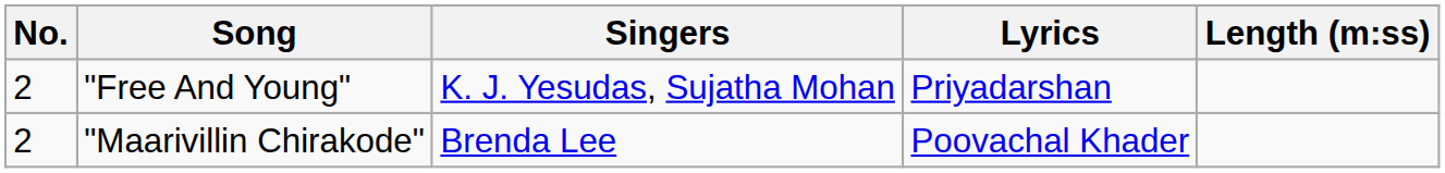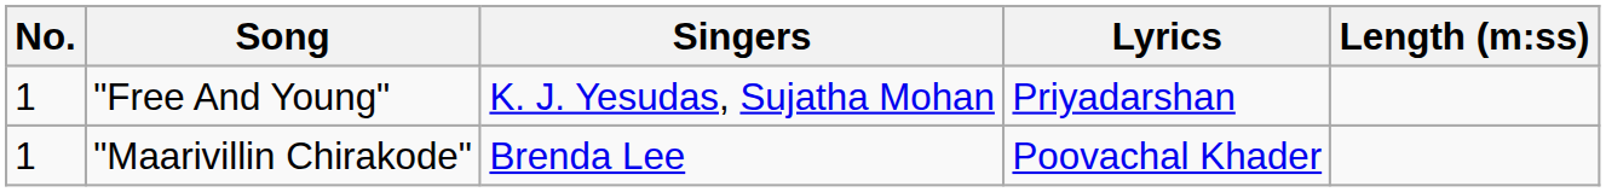 <table class="wikitable" style="font-size:95%;">
 <tr>
 <th>No.</th>
 <th>Song</th>
 <th>Singers</th>
 <th>Lyrics</th>
 <th>Length (m:ss)</th>
 </tr>
 <tr>
-<td>2</td>
+<td>1</td>
 <td>"Free And Young"</td>
 <td><a href='#'>K. J. Yesudas</a>, <a href='#'>Sujatha Mohan</a></td>
 <td><a href='#'>Priyadarshan</a></td>
 <td></td>
 </tr>
 <tr>
-<td>2</td>
+<td>1</td>
 <td>"Maarivillin Chirakode"</td>
 <td><a href='#'>Brenda Lee</a></td>
 <td><a href='#'>Poovachal Khader</a></td>
 <td></td>
 </tr>
 </table>
